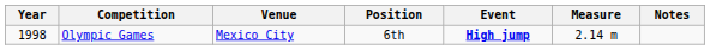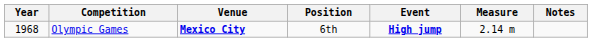 <table class="wikitable" width=55% style="font-size:90%; text-align:center;">
 <tr>
 <th>Year</th>
 <th>Competition</th>
 <th>Venue</th>
 <th>Position</th>
 <th>Event</th>
 <th>Measure</th>
 <th>Notes</th>
 </tr>
 <tr>
-<td>1998</td>
+<td>1968</td>
 <td align=left><a href='#'>Olympic Games</a></td>
-<td align=left> <a href='#'>Mexico City</a></td>
+<td align=left><strong> <a href='#'>Mexico City</a></strong></td>
 <td>6th</td>
 <td><strong><a href='#'>High jump</a></strong></td>
 <td>2.14 m</td>
 <td></td>
 </tr>
 </table>
